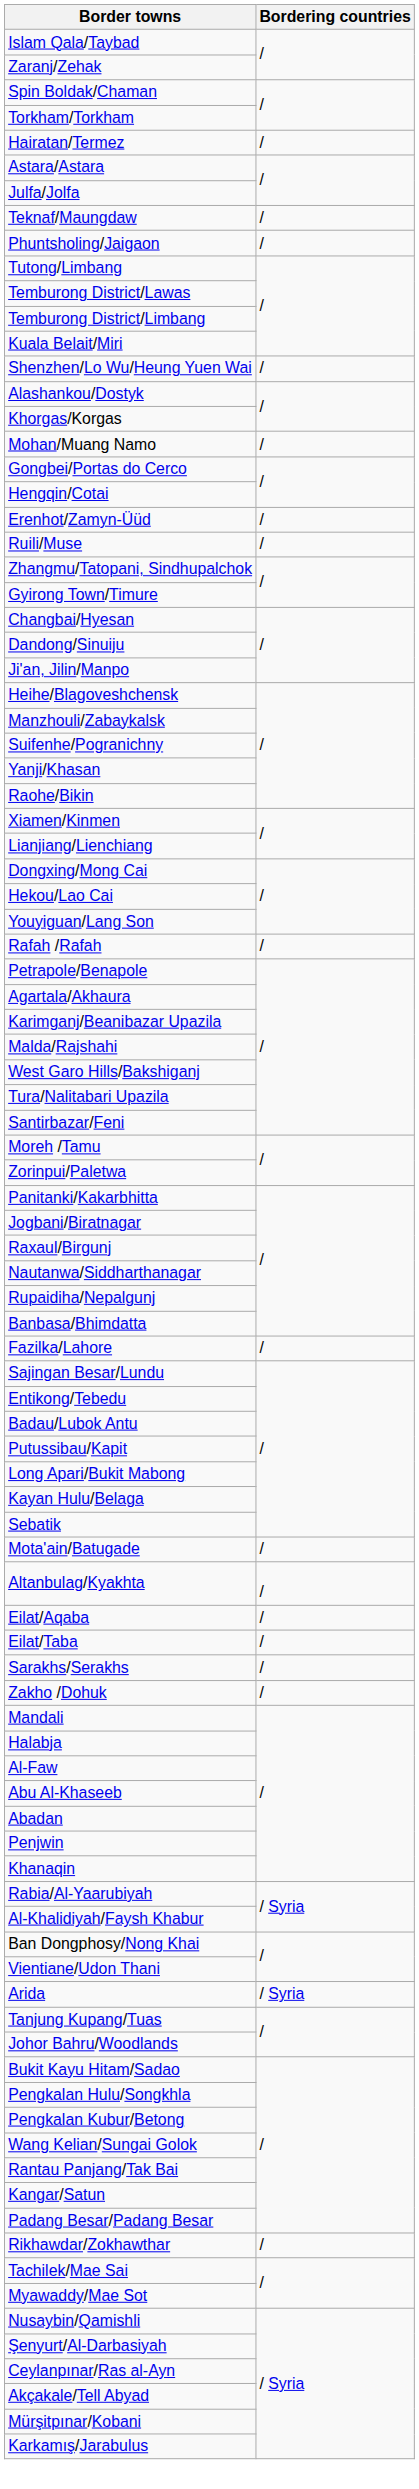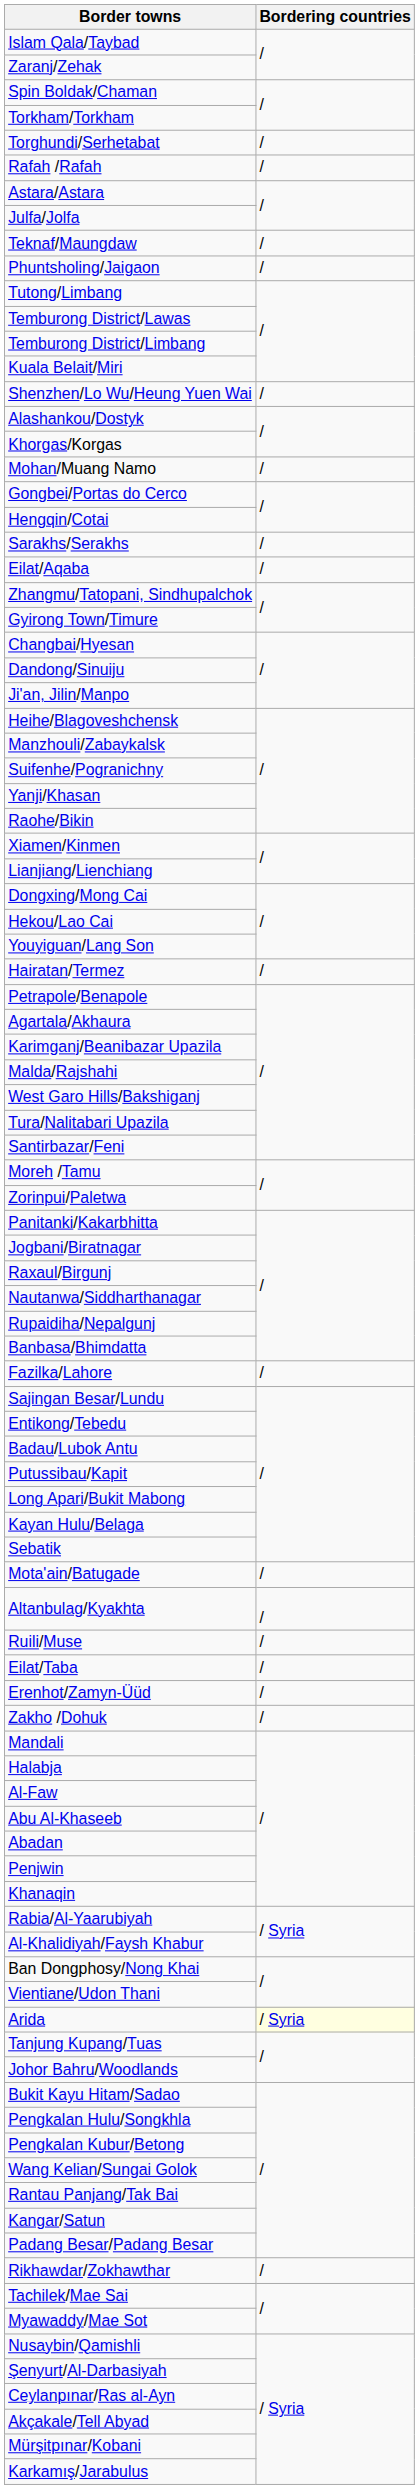 <table class="wikitable sortable">
 <tr>
 <th>Border towns</th>
 <th>Bordering countries</th>
 </tr>
 <tr>
 <td><a href='#'>Islam Qala</a>/<a href='#'>Taybad</a></td>
 <td rowspan="2"> / </td>
 </tr>
 <tr>
 <td><a href='#'>Zaranj</a>/<a href='#'>Zehak</a></td>
 </tr>
 <tr>
 <td><a href='#'>Spin Boldak</a>/<a href='#'>Chaman</a></td>
 <td rowspan="2"> / </td>
 </tr>
 <tr>
 <td><a href='#'>Torkham</a>/<a href='#'>Torkham</a></td>
 </tr>
 <tr>
-<td><a href='#'>Hairatan</a>/<a href='#'>Termez</a></td>
+<td><a href='#'>Torghundi</a>/<a href='#'>Serhetabat</a></td>
+<td> / </td>
+</tr>
+<tr>
+<td><a href='#'>Rafah</a> /<a href='#'>Rafah</a></td>
 <td> / </td>
 </tr>
 <tr>
 <td><a href='#'>Astara</a>/<a href='#'>Astara</a></td>
 <td rowspan="2"> / </td>
 </tr>
 <tr>
 <td><a href='#'>Julfa</a>/<a href='#'>Jolfa</a></td>
 </tr>
 <tr>
 <td><a href='#'>Teknaf</a>/<a href='#'>Maungdaw</a></td>
 <td> / </td>
 </tr>
 <tr>
 <td><a href='#'>Phuntsholing</a>/<a href='#'>Jaigaon</a></td>
 <td> / </td>
 </tr>
 <tr>
 <td><a href='#'>Tutong</a>/<a href='#'>Limbang</a></td>
 <td rowspan="4"> / </td>
 </tr>
 <tr>
 <td><a href='#'>Temburong District</a>/<a href='#'>Lawas</a></td>
 </tr>
 <tr>
 <td><a href='#'>Temburong District</a>/<a href='#'>Limbang</a></td>
 </tr>
 <tr>
 <td><a href='#'>Kuala Belait</a>/<a href='#'>Miri</a></td>
 </tr>
 <tr>
 <td><a href='#'>Shenzhen</a>/<a href='#'>Lo Wu</a>/<a href='#'>Heung Yuen Wai</a></td>
 <td> / </td>
 </tr>
 <tr>
 <td><a href='#'>Alashankou</a>/<a href='#'>Dostyk</a></td>
 <td rowspan="2"> / </td>
 </tr>
 <tr>
 <td><a href='#'>Khorgas</a>/Korgas</td>
 </tr>
 <tr>
 <td><a href='#'>Mohan</a>/Muang Namo</td>
 <td> / </td>
 </tr>
 <tr>
 <td><a href='#'>Gongbei</a>/<a href='#'>Portas do Cerco</a></td>
 <td rowspan="2"> / </td>
 </tr>
 <tr>
 <td><a href='#'>Hengqin</a>/<a href='#'>Cotai</a></td>
 </tr>
 <tr>
-<td><a href='#'>Erenhot</a>/<a href='#'>Zamyn-Üüd</a></td>
+<td><a href='#'>Sarakhs</a>/<a href='#'>Serakhs</a></td>
 <td> / </td>
 </tr>
 <tr>
-<td><a href='#'>Ruili</a>/<a href='#'>Muse</a></td>
+<td><a href='#'>Eilat</a>/<a href='#'>Aqaba</a></td>
 <td> / </td>
 </tr>
 <tr>
 <td><a href='#'>Zhangmu</a>/<a href='#'>Tatopani, Sindhupalchok</a></td>
 <td rowspan="2"> / </td>
 </tr>
 <tr>
 <td><a href='#'>Gyirong Town</a>/<a href='#'>Timure</a></td>
 </tr>
 <tr>
 <td><a href='#'>Changbai</a>/<a href='#'>Hyesan</a></td>
 <td rowspan="3"> / </td>
 </tr>
 <tr>
 <td><a href='#'>Dandong</a>/<a href='#'>Sinuiju</a></td>
 </tr>
 <tr>
 <td><a href='#'>Ji'an, Jilin</a>/<a href='#'>Manpo</a></td>
 </tr>
 <tr>
 <td><a href='#'>Heihe</a>/<a href='#'>Blagoveshchensk</a></td>
 <td rowspan="5"> / </td>
 </tr>
 <tr>
 <td><a href='#'>Manzhouli</a>/<a href='#'>Zabaykalsk</a></td>
 </tr>
 <tr>
 <td><a href='#'>Suifenhe</a>/<a href='#'>Pogranichny</a></td>
 </tr>
 <tr>
 <td><a href='#'>Yanji</a>/<a href='#'>Khasan</a></td>
 </tr>
 <tr>
 <td><a href='#'>Raohe</a>/<a href='#'>Bikin</a></td>
 </tr>
 <tr>
 <td><a href='#'>Xiamen</a>/<a href='#'>Kinmen</a></td>
 <td rowspan="2"> / </td>
 </tr>
 <tr>
 <td><a href='#'>Lianjiang</a>/<a href='#'>Lienchiang</a></td>
 </tr>
 <tr>
 <td><a href='#'>Dongxing</a>/<a href='#'>Mong Cai</a></td>
 <td rowspan="3"> / </td>
 </tr>
 <tr>
 <td><a href='#'>Hekou</a>/<a href='#'>Lao Cai</a></td>
 </tr>
 <tr>
 <td><a href='#'>Youyiguan</a>/<a href='#'>Lang Son</a></td>
 </tr>
 <tr>
-<td><a href='#'>Rafah</a> /<a href='#'>Rafah</a></td>
+<td><a href='#'>Hairatan</a>/<a href='#'>Termez</a></td>
 <td> / </td>
 </tr>
 <tr>
 <td><a href='#'>Petrapole</a>/<a href='#'>Benapole</a></td>
 <td rowspan="7"> / </td>
 </tr>
 <tr>
 <td><a href='#'>Agartala</a>/<a href='#'>Akhaura</a></td>
 </tr>
 <tr>
 <td><a href='#'>Karimganj</a>/<a href='#'>Beanibazar Upazila</a></td>
 </tr>
 <tr>
 <td><a href='#'>Malda</a>/<a href='#'>Rajshahi</a></td>
 </tr>
 <tr>
 <td><a href='#'>West Garo Hills</a>/<a href='#'>Bakshiganj</a></td>
 </tr>
 <tr>
 <td><a href='#'>Tura</a>/<a href='#'>Nalitabari Upazila</a></td>
 </tr>
 <tr>
 <td><a href='#'>Santirbazar</a>/<a href='#'>Feni</a></td>
 </tr>
 <tr>
 <td><a href='#'>Moreh</a> /<a href='#'>Tamu</a></td>
 <td rowspan="2"> / </td>
 </tr>
 <tr>
 <td><a href='#'>Zorinpui</a>/<a href='#'>Paletwa</a></td>
 </tr>
 <tr>
 <td><a href='#'>Panitanki</a>/<a href='#'>Kakarbhitta</a></td>
 <td rowspan="6"> / </td>
 </tr>
 <tr>
 <td><a href='#'>Jogbani</a>/<a href='#'>Biratnagar</a></td>
 </tr>
 <tr>
 <td><a href='#'>Raxaul</a>/<a href='#'>Birgunj</a></td>
 </tr>
 <tr>
 <td><a href='#'>Nautanwa</a>/<a href='#'>Siddharthanagar</a></td>
 </tr>
 <tr>
 <td><a href='#'>Rupaidiha</a>/<a href='#'>Nepalgunj</a></td>
 </tr>
 <tr>
 <td><a href='#'>Banbasa</a>/<a href='#'>Bhimdatta</a></td>
 </tr>
 <tr>
 <td><a href='#'>Fazilka</a>/<a href='#'>Lahore</a></td>
 <td> / </td>
 </tr>
 <tr>
 <td><a href='#'>Sajingan Besar</a>/<a href='#'>Lundu</a></td>
 <td rowspan="7"> / </td>
 </tr>
 <tr>
 <td><a href='#'>Entikong</a>/<a href='#'>Tebedu</a></td>
 </tr>
 <tr>
 <td><a href='#'>Badau</a>/<a href='#'>Lubok Antu</a></td>
 </tr>
 <tr>
 <td><a href='#'>Putussibau</a>/<a href='#'>Kapit</a></td>
 </tr>
 <tr>
 <td><a href='#'>Long Apari</a>/<a href='#'>Bukit Mabong</a></td>
 </tr>
 <tr>
 <td><a href='#'>Kayan Hulu</a>/<a href='#'>Belaga</a></td>
 </tr>
 <tr>
 <td><a href='#'>Sebatik</a></td>
 </tr>
 <tr>
 <td><a href='#'>Mota'ain</a>/<a href='#'>Batugade</a></td>
 <td> / </td>
 </tr>
 <tr>
 <td><a href='#'>Altanbulag</a>/<a href='#'>Kyakhta</a></td>
 <td><br> / </td>
 </tr>
 <tr>
-<td><a href='#'>Eilat</a>/<a href='#'>Aqaba</a></td>
+<td><a href='#'>Ruili</a>/<a href='#'>Muse</a></td>
 <td> / </td>
 </tr>
 <tr>
 <td><a href='#'>Eilat</a>/<a href='#'>Taba</a></td>
 <td> / </td>
 </tr>
 <tr>
-<td><a href='#'>Sarakhs</a>/<a href='#'>Serakhs</a></td>
+<td><a href='#'>Erenhot</a>/<a href='#'>Zamyn-Üüd</a></td>
 <td> / </td>
 </tr>
 <tr>
 <td><a href='#'>Zakho</a> /<a href='#'>Dohuk</a></td>
 <td> / </td>
 </tr>
 <tr>
 <td><a href='#'>Mandali</a></td>
 <td rowspan="7"> / </td>
 </tr>
 <tr>
 <td><a href='#'>Halabja</a></td>
 </tr>
 <tr>
 <td><a href='#'>Al-Faw</a></td>
 </tr>
 <tr>
 <td><a href='#'>Abu Al-Khaseeb</a></td>
 </tr>
 <tr>
 <td><a href='#'>Abadan</a></td>
 </tr>
 <tr>
 <td><a href='#'>Penjwin</a></td>
 </tr>
 <tr>
 <td><a href='#'>Khanaqin</a></td>
 </tr>
 <tr>
 <td><a href='#'>Rabia</a>/<a href='#'>Al-Yaarubiyah</a></td>
 <td rowspan="2"> /  <a href='#'>Syria</a></td>
 </tr>
 <tr>
 <td><a href='#'>Al-Khalidiyah</a>/<a href='#'>Faysh Khabur</a></td>
 </tr>
 <tr>
 <td>Ban Dongphosy/<a href='#'>Nong Khai</a></td>
 <td rowspan="2"> / </td>
 </tr>
 <tr>
 <td><a href='#'>Vientiane</a>/<a href='#'>Udon Thani</a></td>
 </tr>
 <tr>
 <td><a href='#'>Arida</a></td>
-<td> /  <a href='#'>Syria</a></td>
+<td style="background: lightyellow;"> /  <a href='#'>Syria</a></td>
 </tr>
 <tr>
 <td><a href='#'>Tanjung Kupang</a>/<a href='#'>Tuas</a></td>
 <td rowspan="2"> / </td>
 </tr>
 <tr>
 <td><a href='#'>Johor Bahru</a>/<a href='#'>Woodlands</a></td>
 </tr>
 <tr>
 <td><a href='#'>Bukit Kayu Hitam</a>/<a href='#'>Sadao</a></td>
 <td rowspan="7"> / </td>
 </tr>
 <tr>
 <td><a href='#'>Pengkalan Hulu</a>/<a href='#'>Songkhla</a></td>
 </tr>
 <tr>
 <td><a href='#'>Pengkalan Kubur</a>/<a href='#'>Betong</a></td>
 </tr>
 <tr>
 <td><a href='#'>Wang Kelian</a>/<a href='#'>Sungai Golok</a></td>
 </tr>
 <tr>
 <td><a href='#'>Rantau Panjang</a>/<a href='#'>Tak Bai</a></td>
 </tr>
 <tr>
 <td><a href='#'>Kangar</a>/<a href='#'>Satun</a></td>
 </tr>
 <tr>
 <td><a href='#'>Padang Besar</a>/<a href='#'>Padang Besar</a></td>
 </tr>
 <tr>
 <td><a href='#'>Rikhawdar</a>/<a href='#'>Zokhawthar</a></td>
 <td> / </td>
 </tr>
 <tr>
 <td><a href='#'>Tachilek</a>/<a href='#'>Mae Sai</a></td>
 <td rowspan="2"> / </td>
 </tr>
 <tr>
 <td><a href='#'>Myawaddy</a>/<a href='#'>Mae Sot</a></td>
 </tr>
 <tr>
 <td><a href='#'>Nusaybin</a>/<a href='#'>Qamishli</a></td>
 <td rowspan="6"> /  <a href='#'>Syria</a></td>
 </tr>
 <tr>
 <td><a href='#'>Şenyurt</a>/<a href='#'>Al-Darbasiyah</a></td>
 </tr>
 <tr>
 <td><a href='#'>Ceylanpınar</a>/<a href='#'>Ras al-Ayn</a></td>
 </tr>
 <tr>
 <td><a href='#'>Akçakale</a>/<a href='#'>Tell Abyad</a></td>
 </tr>
 <tr>
 <td><a href='#'>Mürşitpınar</a>/<a href='#'>Kobani</a></td>
 </tr>
 <tr>
 <td><a href='#'>Karkamış</a>/<a href='#'>Jarabulus</a></td>
 </tr>
 </table>
